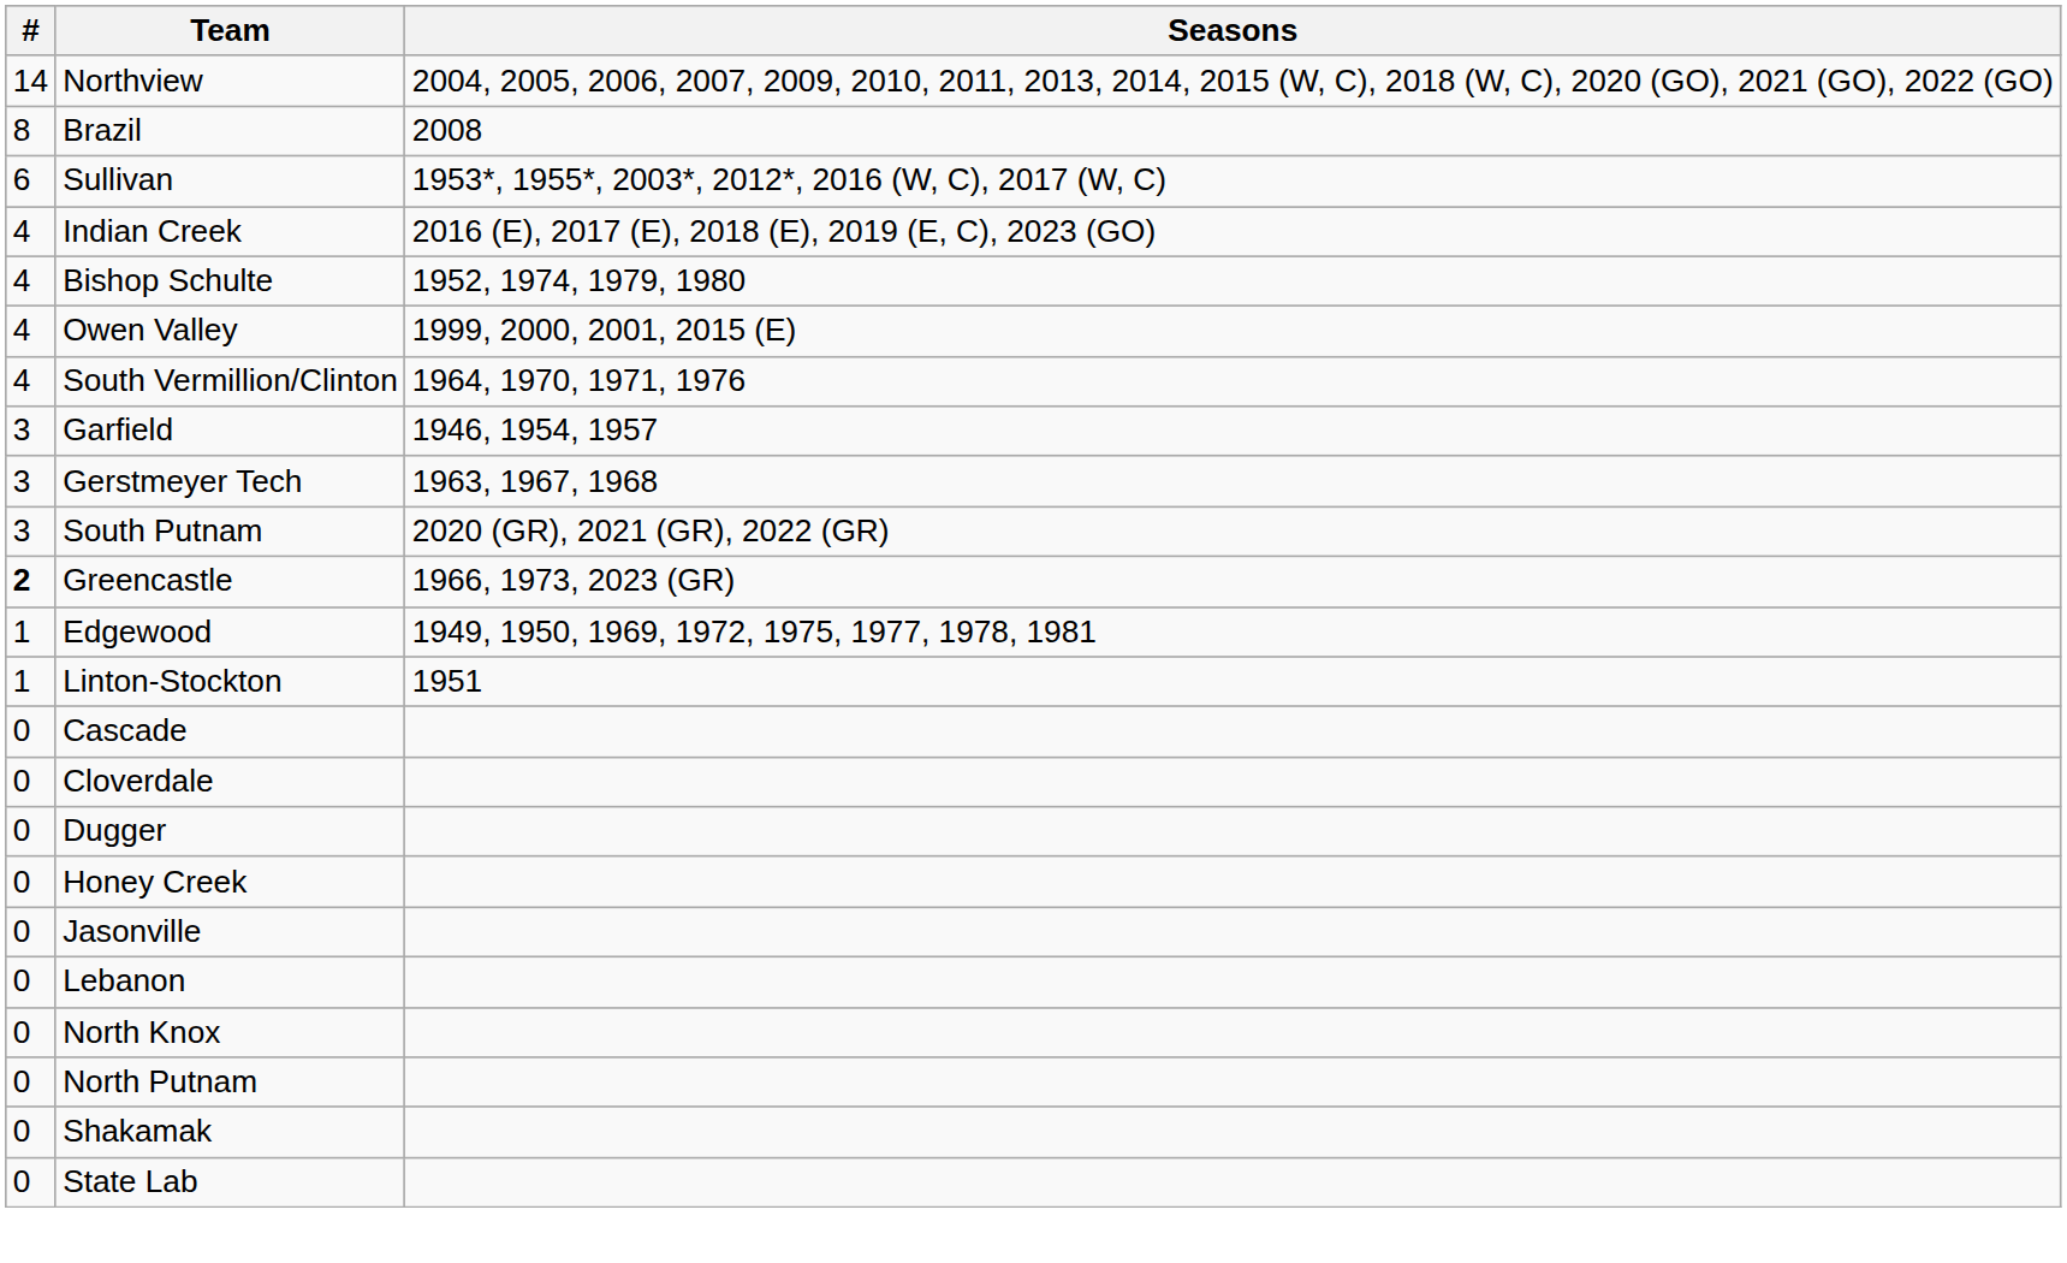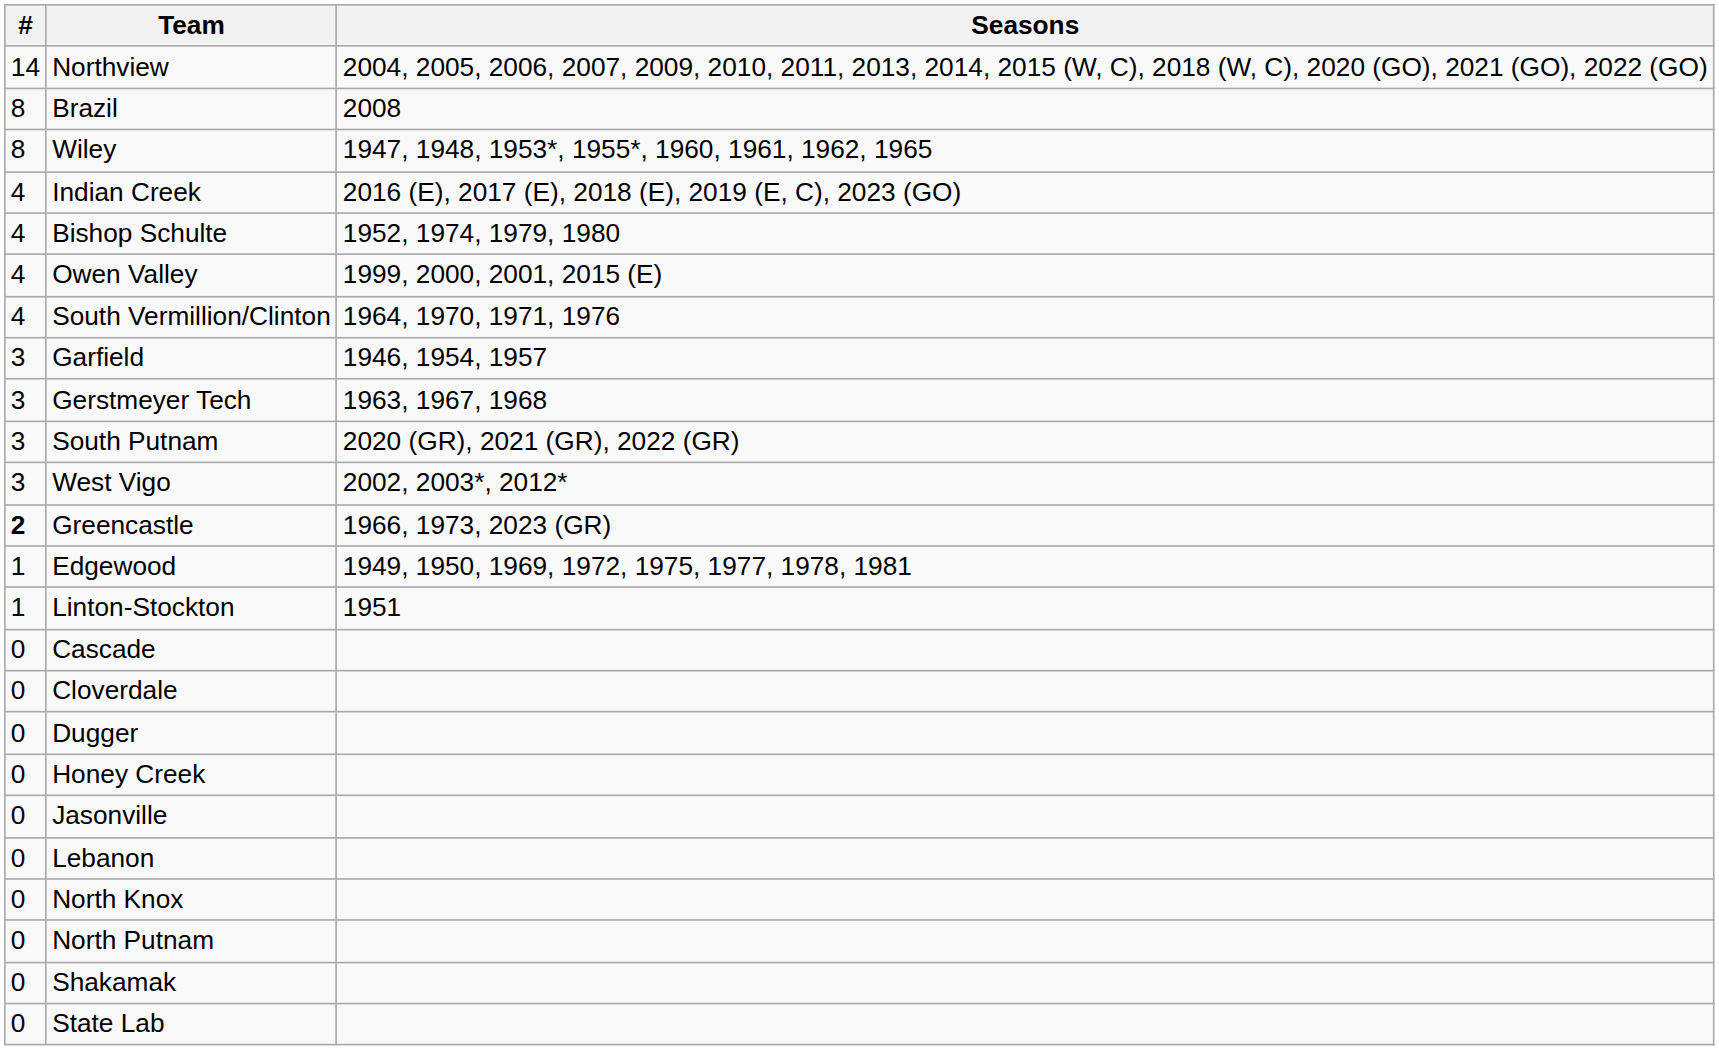 <table class="wikitable" style=>
 <tr>
 <th>#</th>
 <th>Team</th>
 <th>Seasons</th>
 </tr>
 <tr>
 <td>14</td>
 <td>Northview</td>
 <td>2004, 2005, 2006, 2007, 2009, 2010, 2011, 2013, 2014, 2015 (W, C), 2018 (W, C), 2020 (GO), 2021 (GO), 2022 (GO)</td>
 </tr>
 <tr>
 <td>8</td>
 <td>Brazil</td>
 <td>2008</td>
 </tr>
 <tr>
-<td>6</td>
-<td>Sullivan</td>
-<td>1953*, 1955*, 2003*, 2012*, 2016 (W, C), 2017 (W, C)</td>
+<td>8</td>
+<td>Wiley</td>
+<td>1947, 1948, 1953*, 1955*, 1960, 1961, 1962, 1965</td>
 </tr>
 <tr>
 <td>4</td>
 <td>Indian Creek</td>
 <td>2016 (E), 2017 (E), 2018 (E), 2019 (E, C), 2023 (GO)</td>
 </tr>
 <tr>
 <td>4</td>
 <td>Bishop Schulte</td>
 <td>1952, 1974, 1979, 1980</td>
 </tr>
 <tr>
 <td>4</td>
 <td>Owen Valley</td>
 <td>1999, 2000, 2001, 2015 (E)</td>
 </tr>
 <tr>
 <td>4</td>
 <td>South Vermillion/Clinton</td>
 <td>1964, 1970, 1971, 1976</td>
 </tr>
 <tr>
 <td>3</td>
 <td>Garfield</td>
 <td>1946, 1954, 1957</td>
 </tr>
 <tr>
 <td>3</td>
 <td>Gerstmeyer Tech</td>
 <td>1963, 1967, 1968</td>
 </tr>
 <tr>
 <td>3</td>
 <td>South Putnam</td>
 <td>2020 (GR), 2021 (GR), 2022 (GR)</td>
+</tr>
+<tr>
+<td>3</td>
+<td>West Vigo</td>
+<td>2002, 2003*, 2012*</td>
 </tr>
 <tr>
 <td><strong>2</strong></td>
 <td>Greencastle</td>
 <td>1966, 1973, 2023 (GR)</td>
 </tr>
 <tr>
 <td>1</td>
 <td>Edgewood</td>
 <td>1949, 1950, 1969, 1972, 1975, 1977, 1978, 1981</td>
 </tr>
 <tr>
 <td>1</td>
 <td>Linton-Stockton</td>
 <td>1951</td>
 </tr>
 <tr>
 <td>0</td>
 <td>Cascade</td>
 <td></td>
 </tr>
 <tr>
 <td>0</td>
 <td>Cloverdale</td>
 <td></td>
 </tr>
 <tr>
 <td>0</td>
 <td>Dugger</td>
 <td></td>
 </tr>
 <tr>
 <td>0</td>
 <td>Honey Creek</td>
 <td></td>
 </tr>
 <tr>
 <td>0</td>
 <td>Jasonville</td>
 <td></td>
 </tr>
 <tr>
 <td>0</td>
 <td>Lebanon</td>
 <td></td>
 </tr>
 <tr>
 <td>0</td>
 <td>North Knox</td>
 <td></td>
 </tr>
 <tr>
 <td>0</td>
 <td>North Putnam</td>
 <td></td>
 </tr>
 <tr>
 <td>0</td>
 <td>Shakamak</td>
 <td></td>
 </tr>
 <tr>
 <td>0</td>
 <td>State Lab</td>
 <td></td>
 </tr>
 </table>
